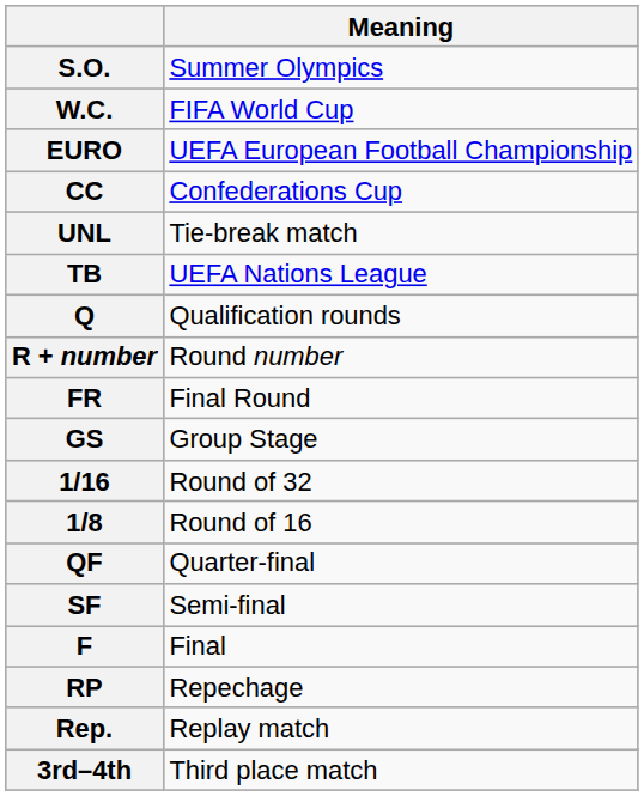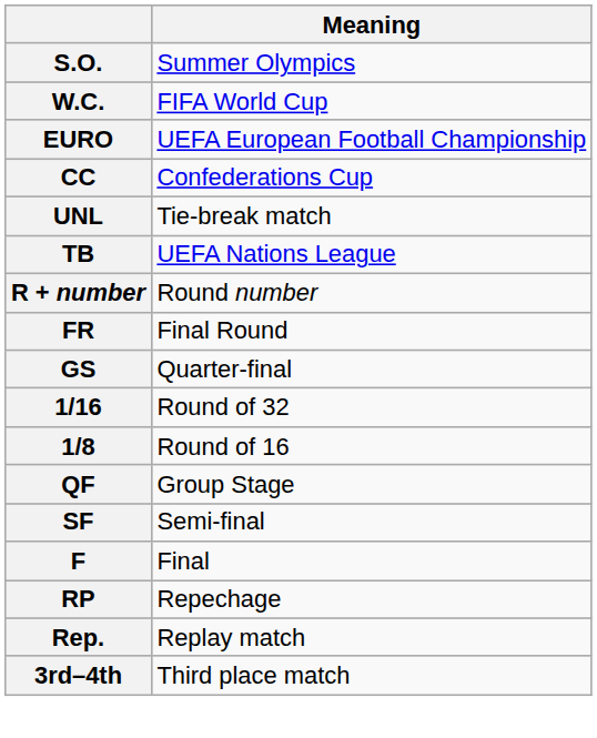 <table class="wikitable" style="font-size: 85%">
 <tr>
 <th></th>
 <th>Meaning</th>
 </tr>
 <tr>
 <th>S.O.</th>
 <td><a href='#'>Summer Olympics</a></td>
 </tr>
 <tr>
 <th>W.C.</th>
 <td><a href='#'>FIFA World Cup</a></td>
 </tr>
 <tr>
 <th>EURO</th>
 <td><a href='#'>UEFA European Football Championship</a></td>
 </tr>
 <tr>
 <th>CC</th>
 <td><a href='#'>Confederations Cup</a></td>
 </tr>
 <tr>
 <th>UNL</th>
 <td>Tie-break match</td>
 </tr>
 <tr>
 <th>TB</th>
 <td><a href='#'>UEFA Nations League</a></td>
 </tr>
 <tr>
-<th>Q</th>
-<td>Qualification rounds</td>
-</tr>
-<tr>
 <th>R + <em>number</em></th>
 <td>Round <em>number</em></td>
 </tr>
 <tr>
 <th>FR</th>
 <td>Final Round</td>
 </tr>
 <tr>
 <th>GS</th>
-<td>Group Stage</td>
+<td>Quarter-final</td>
 </tr>
 <tr>
 <th>1/16</th>
 <td>Round of 32</td>
 </tr>
 <tr>
 <th>1/8</th>
 <td>Round of 16</td>
 </tr>
 <tr>
 <th>QF</th>
-<td>Quarter-final</td>
+<td>Group Stage</td>
 </tr>
 <tr>
 <th>SF</th>
 <td>Semi-final</td>
 </tr>
 <tr>
 <th>F</th>
 <td>Final</td>
 </tr>
 <tr>
 <th>RP</th>
 <td>Repechage</td>
 </tr>
 <tr>
 <th>Rep.</th>
 <td>Replay match</td>
 </tr>
 <tr>
 <th>3rd–4th</th>
 <td>Third place match</td>
 </tr>
 </table>
